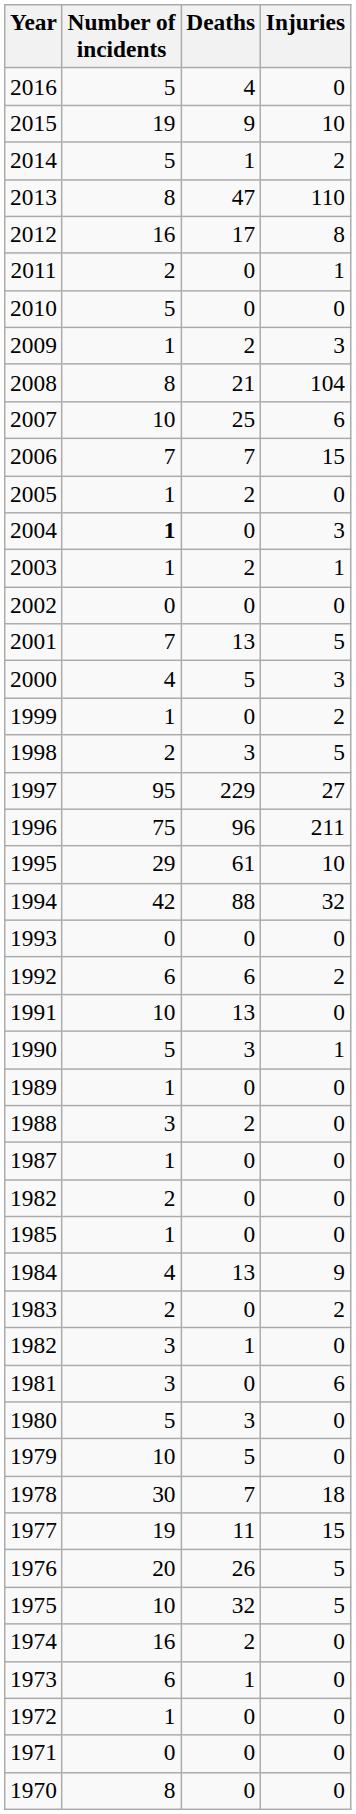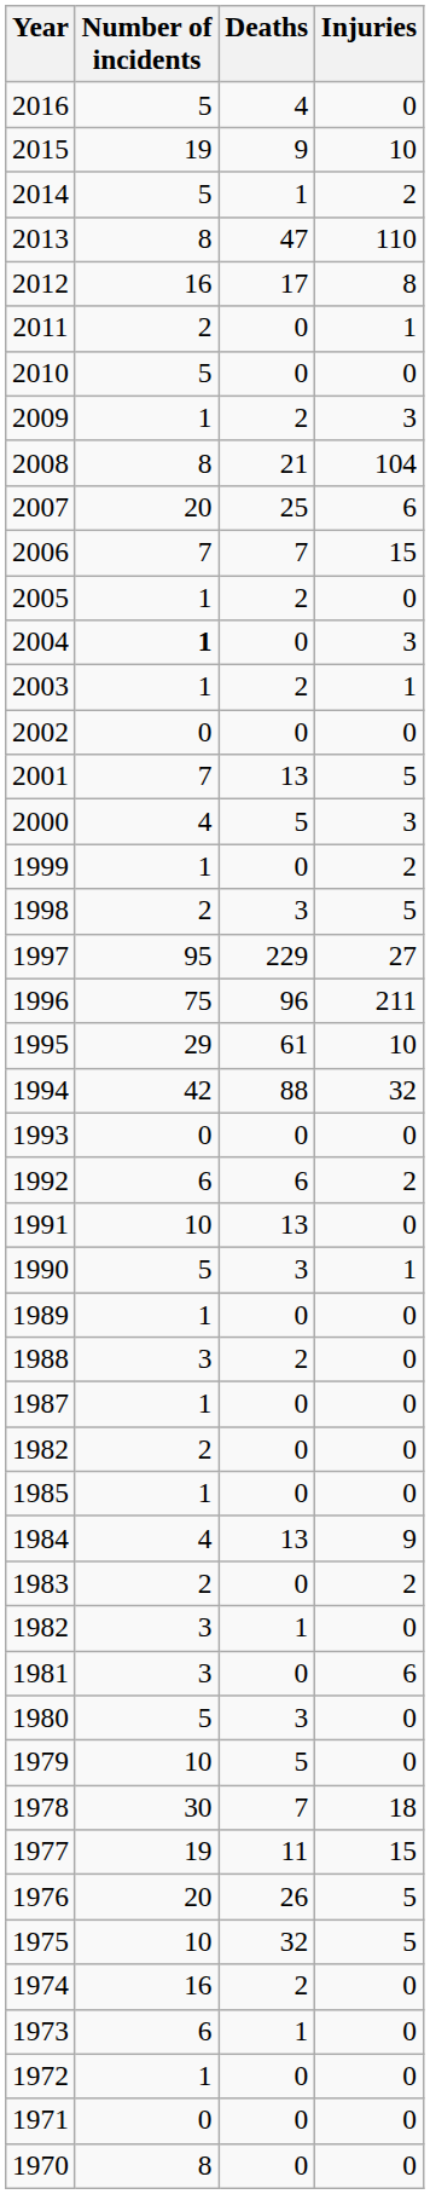 <table class="wikitable sortable collapsible collapsed floatright" style="text-align:right">
 <tr style="background:#ececec; vertical-align:top;">
 <th>Year</th>
 <th>Number of<br>incidents</th>
 <th>Deaths</th>
 <th>Injuries</th>
 </tr>
 <tr>
 <td align=center>2016</td>
 <td>5</td>
 <td>4</td>
 <td>0</td>
 </tr>
 <tr>
 <td align=center>2015</td>
 <td>19</td>
 <td>9</td>
 <td>10</td>
 </tr>
 <tr>
 <td align=center>2014</td>
 <td>5</td>
 <td>1</td>
 <td>2</td>
 </tr>
 <tr>
 <td align=center>2013</td>
 <td>8</td>
 <td>47</td>
 <td>110</td>
 </tr>
 <tr>
 <td align=center>2012</td>
 <td>16</td>
 <td>17</td>
 <td>8</td>
 </tr>
 <tr>
 <td align=center>2011</td>
 <td>2</td>
 <td>0</td>
 <td>1</td>
 </tr>
 <tr>
 <td align=center>2010</td>
 <td>5</td>
 <td>0</td>
 <td>0</td>
 </tr>
 <tr>
 <td align=center>2009</td>
 <td>1</td>
 <td>2</td>
 <td>3</td>
 </tr>
 <tr>
 <td align=center>2008</td>
 <td>8</td>
 <td>21</td>
 <td>104</td>
 </tr>
 <tr>
 <td align=center>2007</td>
-<td>10</td>
+<td>20</td>
 <td>25</td>
 <td>6</td>
 </tr>
 <tr>
 <td align=center>2006</td>
 <td>7</td>
 <td>7</td>
 <td>15</td>
 </tr>
 <tr>
 <td align=center>2005</td>
 <td>1</td>
 <td>2</td>
 <td>0</td>
 </tr>
 <tr>
 <td align=center>2004</td>
 <td><strong>1</strong></td>
 <td>0</td>
 <td>3</td>
 </tr>
 <tr>
 <td align=center>2003</td>
 <td>1</td>
 <td>2</td>
 <td>1</td>
 </tr>
 <tr>
 <td align=center>2002</td>
 <td>0</td>
 <td>0</td>
 <td>0</td>
 </tr>
 <tr>
 <td align=center>2001</td>
 <td>7</td>
 <td>13</td>
 <td>5</td>
 </tr>
 <tr>
 <td align=center>2000</td>
 <td>4</td>
 <td>5</td>
 <td>3</td>
 </tr>
 <tr>
 <td align=center>1999</td>
 <td>1</td>
 <td>0</td>
 <td>2</td>
 </tr>
 <tr>
 <td align=center>1998</td>
 <td>2</td>
 <td>3</td>
 <td>5</td>
 </tr>
 <tr>
 <td align=center>1997</td>
 <td>95</td>
 <td>229</td>
 <td>27</td>
 </tr>
 <tr>
 <td align=center>1996</td>
 <td>75</td>
 <td>96</td>
 <td>211</td>
 </tr>
 <tr>
 <td align=center>1995</td>
 <td>29</td>
 <td>61</td>
 <td>10</td>
 </tr>
 <tr>
 <td align=center>1994</td>
 <td>42</td>
 <td>88</td>
 <td>32</td>
 </tr>
 <tr>
 <td align=center>1993</td>
 <td>0</td>
 <td>0</td>
 <td>0</td>
 </tr>
 <tr>
 <td align=center>1992</td>
 <td>6</td>
 <td>6</td>
 <td>2</td>
 </tr>
 <tr>
 <td align=center>1991</td>
 <td>10</td>
 <td>13</td>
 <td>0</td>
 </tr>
 <tr>
 <td align=center>1990</td>
 <td>5</td>
 <td>3</td>
 <td>1</td>
 </tr>
 <tr>
 <td align=center>1989</td>
 <td>1</td>
 <td>0</td>
 <td>0</td>
 </tr>
 <tr>
 <td align=center>1988</td>
 <td>3</td>
 <td>2</td>
 <td>0</td>
 </tr>
 <tr>
 <td align=center>1987</td>
 <td>1</td>
 <td>0</td>
 <td>0</td>
 </tr>
 <tr>
 <td align=center>1982</td>
 <td>2</td>
 <td>0</td>
 <td>0</td>
 </tr>
 <tr>
 <td align=center>1985</td>
 <td>1</td>
 <td>0</td>
 <td>0</td>
 </tr>
 <tr>
 <td align=center>1984</td>
 <td>4</td>
 <td>13</td>
 <td>9</td>
 </tr>
 <tr>
 <td align=center>1983</td>
 <td>2</td>
 <td>0</td>
 <td>2</td>
 </tr>
 <tr>
 <td align=center>1982</td>
 <td>3</td>
 <td>1</td>
 <td>0</td>
 </tr>
 <tr>
 <td align=center>1981</td>
 <td>3</td>
 <td>0</td>
 <td>6</td>
 </tr>
 <tr>
 <td align=center>1980</td>
 <td>5</td>
 <td>3</td>
 <td>0</td>
 </tr>
 <tr>
 <td align=center>1979</td>
 <td>10</td>
 <td>5</td>
 <td>0</td>
 </tr>
 <tr>
 <td align=center>1978</td>
 <td>30</td>
 <td>7</td>
 <td>18</td>
 </tr>
 <tr>
 <td align=center>1977</td>
 <td>19</td>
 <td>11</td>
 <td>15</td>
 </tr>
 <tr>
 <td align=center>1976</td>
 <td>20</td>
 <td>26</td>
 <td>5</td>
 </tr>
 <tr>
 <td align=center>1975</td>
 <td>10</td>
 <td>32</td>
 <td>5</td>
 </tr>
 <tr>
 <td align=center>1974</td>
 <td>16</td>
 <td>2</td>
 <td>0</td>
 </tr>
 <tr>
 <td align=center>1973</td>
 <td>6</td>
 <td>1</td>
 <td>0</td>
 </tr>
 <tr>
 <td align=center>1972</td>
 <td>1</td>
 <td>0</td>
 <td>0</td>
 </tr>
 <tr>
 <td align=center>1971</td>
 <td>0</td>
 <td>0</td>
 <td>0</td>
 </tr>
 <tr>
 <td align=center>1970</td>
 <td>8</td>
 <td>0</td>
 <td>0</td>
 </tr>
 </table>
